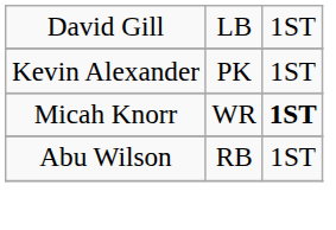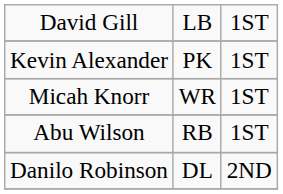 <table class="wikitable">
 <tr align="center">
 <td>David Gill</td>
 <td>LB</td>
 <td>1ST</td>
 </tr>
 <tr>
 </tr>
 <tr align="center">
 <td>Kevin Alexander</td>
 <td>PK</td>
 <td>1ST</td>
 </tr>
 <tr>
 </tr>
 <tr align="center">
 <td>Micah Knorr</td>
 <td>WR</td>
-<td><strong>1ST</strong></td>
+<td>1ST</td>
 </tr>
 <tr>
 </tr>
 <tr align="center">
 <td>Abu Wilson</td>
 <td>RB</td>
 <td>1ST</td>
 </tr>
 <tr>
 </tr>
+<tr align="center">
+<td>Danilo Robinson</td>
+<td>DL</td>
+<td>2ND</td>
+</tr>
 <tr>
 </tr>
 </table>
